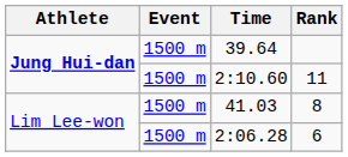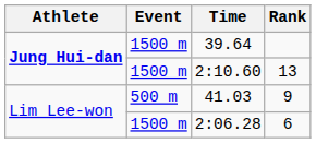 <table class="wikitable" style="font-size:90%">
 <tr>
 <th>Athlete</th>
 <th>Event</th>
 <th>Time</th>
 <th>Rank</th>
 </tr>
 <tr align=center>
 <td align=left rowspan=2><strong><a href='#'>Jung Hui-dan</a></strong></td>
 <td align=left><a href='#'>1500 m</a></td>
 <td>39.64</td>
 <td></td>
 </tr>
 <tr align=center>
 <td align=left><a href='#'>1500 m</a></td>
 <td>2:10.60</td>
-<td>11</td>
+<td>13</td>
 </tr>
 <tr align=center>
 <td align=left rowspan=2><a href='#'>Lim Lee-won</a></td>
-<td align=left><a href='#'>1500 m</a></td>
+<td align=left><a href='#'>500 m</a></td>
 <td>41.03</td>
-<td>8</td>
+<td>9</td>
 </tr>
 <tr align=center>
 <td align=left><a href='#'>1500 m</a></td>
 <td>2:06.28</td>
 <td>6</td>
 </tr>
 </table>
